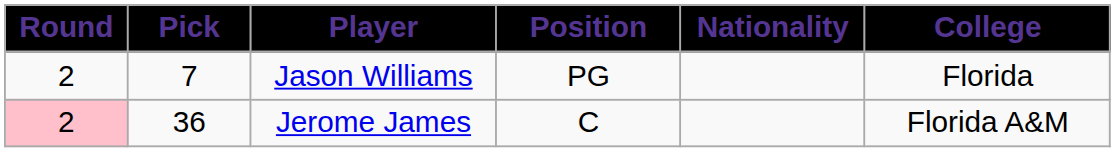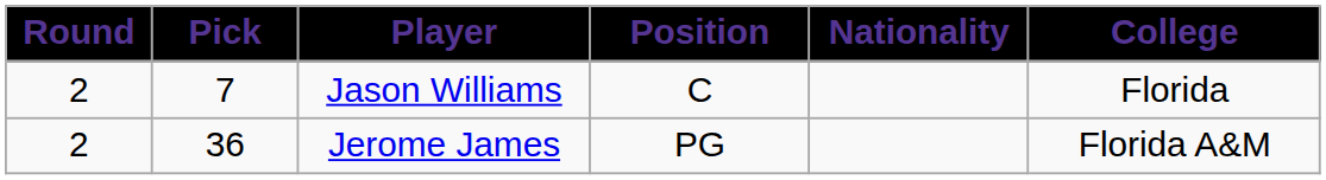 <table class="wikitable sortable sortable">
 <tr>
 <th style="background:#000000; color:#553592" width="10%">Round</th>
 <th style="background:#000000; color:#553592" width="10%">Pick</th>
 <th style="background:#000000; color:#553592" width="20%">Player</th>
 <th style="background:#000000; color:#553592" width="15%">Position</th>
 <th style="background:#000000; color:#553592" width="15%">Nationality</th>
 <th style="background:#000000; color:#553592" width="20%">College</th>
 </tr>
 <tr style="text-align: center">
 <td>2</td>
 <td>7</td>
 <td><a href='#'>Jason Williams</a></td>
-<td>PG</td>
+<td>C</td>
 <td></td>
 <td>Florida</td>
 </tr>
 <tr style="text-align: center">
-<td style="background: pink;">2</td>
+<td>2</td>
 <td>36</td>
 <td><a href='#'>Jerome James</a></td>
-<td>C</td>
+<td>PG</td>
 <td></td>
 <td>Florida A&M</td>
 </tr>
 </table>
